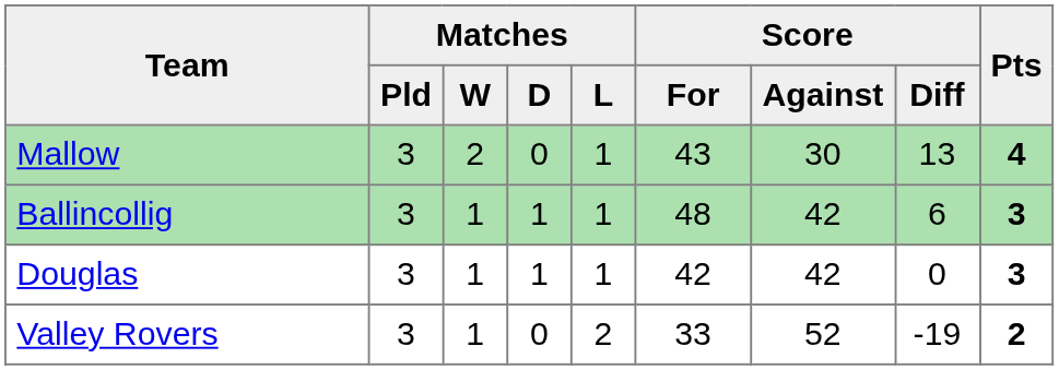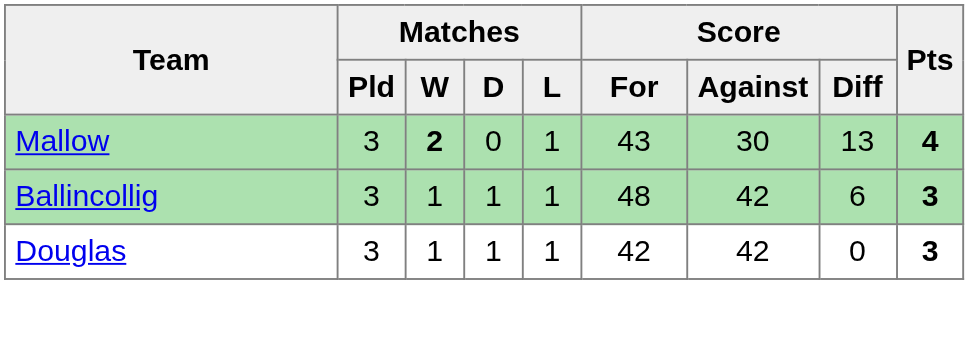 <table style=border-collapse:collapse border=1 cellspacing=0 cellpadding=5>
 <tr align=center bgcolor=#efefef>
 <th rowspan=2 width=165>Team</th>
 <th colspan=4>Matches</th>
 <th colspan=3>Score</th>
 <th rowspan=2width=20>Pts</th>
 </tr>
 <tr align=center bgcolor=#efefef>
 <th width=20>Pld</th>
 <th width=20>W</th>
 <th width=20>D</th>
 <th width=20>L</th>
 <th width=45>For</th>
 <th width=45>Against</th>
 <th width=30>Diff</th>
 </tr>
 <tr align=center style="background:#ACE1AF;">
 <td style="text-align:left;"><a href='#'>Mallow</a></td>
 <td>3</td>
-<td>2</td>
+<td><strong>2</strong></td>
 <td>0</td>
 <td>1</td>
 <td>43</td>
 <td>30</td>
 <td>13</td>
 <td><strong>4</strong></td>
 </tr>
 <tr align=center  style="background:#ACE1AF;">
 <td style="text-align:left;"><a href='#'>Ballincollig</a></td>
 <td>3</td>
 <td>1</td>
 <td>1</td>
 <td>1</td>
 <td>48</td>
 <td>42</td>
 <td>6</td>
 <td><strong>3</strong></td>
 </tr>
 <tr align=center>
 <td style="text-align:left;"><a href='#'>Douglas</a></td>
 <td>3</td>
 <td>1</td>
 <td>1</td>
 <td>1</td>
 <td>42</td>
 <td>42</td>
 <td>0</td>
 <td><strong>3</strong></td>
 </tr>
-<tr align=center>
-<td style="text-align:left;"><a href='#'>Valley Rovers</a></td>
-<td>3</td>
-<td>1</td>
-<td>0</td>
-<td>2</td>
-<td>33</td>
-<td>52</td>
-<td>-19</td>
-<td><strong>2</strong></td>
-</tr>
 </table>
